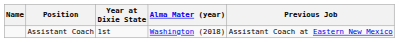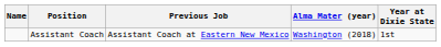 <table class="wikitable sortable" style="font-size:90%;" border="1">
 <tr>
 <th>Name</th>
 <th>Position</th>
+<th ! class="unsortable">Previous Job</th>
+<th><a href='#'>Alma Mater</a> (year)</th>
 <th>Year at<br>Dixie State</th>
-<th><a href='#'>Alma Mater</a> (year)</th>
-<th ! class="unsortable">Previous Job</th>
 </tr>
 <tr>
 <td></td>
 <td>Assistant Coach</td>
+<td>Assistant Coach at <a href='#'>Eastern New Mexico</a></td>
+<td><a href='#'>Washington</a> (2018)</td>
 <td>1st</td>
-<td><a href='#'>Washington</a> (2018)</td>
-<td>Assistant Coach at <a href='#'>Eastern New Mexico</a></td>
 </tr>
 </table>
